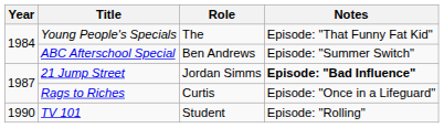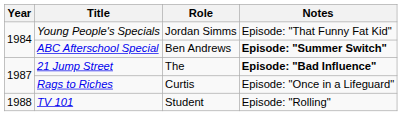 <table class="wikitable sortable">
 <tr>
 <th>Year</th>
 <th>Title</th>
 <th>Role</th>
 <th>Notes</th>
 </tr>
 <tr>
 <td rowspan="2">1984</td>
 <td><em>Young People's Specials</em></td>
-<td>The</td>
+<td>Jordan Simms</td>
 <td>Episode: "That Funny Fat Kid"</td>
 </tr>
 <tr>
 <td><em><a href='#'>ABC Afterschool Special</a></em></td>
 <td>Ben Andrews</td>
-<td>Episode: "Summer Switch"</td>
+<td><strong>Episode: "Summer Switch"</strong></td>
 </tr>
 <tr>
 <td rowspan="2">1987</td>
 <td><em><a href='#'>21 Jump Street</a></em></td>
-<td>Jordan Simms</td>
+<td>The</td>
 <td><strong>Episode: "Bad Influence"</strong></td>
 </tr>
 <tr>
 <td><em><a href='#'>Rags to Riches</a></em></td>
 <td>Curtis</td>
 <td>Episode: "Once in a Lifeguard"</td>
 </tr>
 <tr>
-<td>1990</td>
+<td>1988</td>
 <td><em><a href='#'>TV 101</a></em></td>
 <td>Student</td>
 <td>Episode: "Rolling"</td>
 </tr>
 </table>
